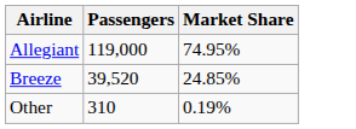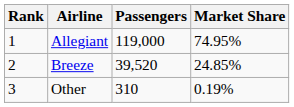 <table class="wikitable">
 <tr>
+<th>Rank</th>
 <th>Airline</th>
 <th>Passengers</th>
 <th>Market Share</th>
 </tr>
 <tr>
+<td>1</td>
 <td><a href='#'>Allegiant</a></td>
 <td>119,000</td>
 <td>74.95%</td>
 </tr>
 <tr>
+<td>2</td>
 <td><a href='#'>Breeze</a></td>
 <td>39,520</td>
 <td>24.85%</td>
 </tr>
 <tr>
+<td>3</td>
 <td>Other</td>
 <td>310</td>
 <td>0.19%</td>
 </tr>
 </table>
